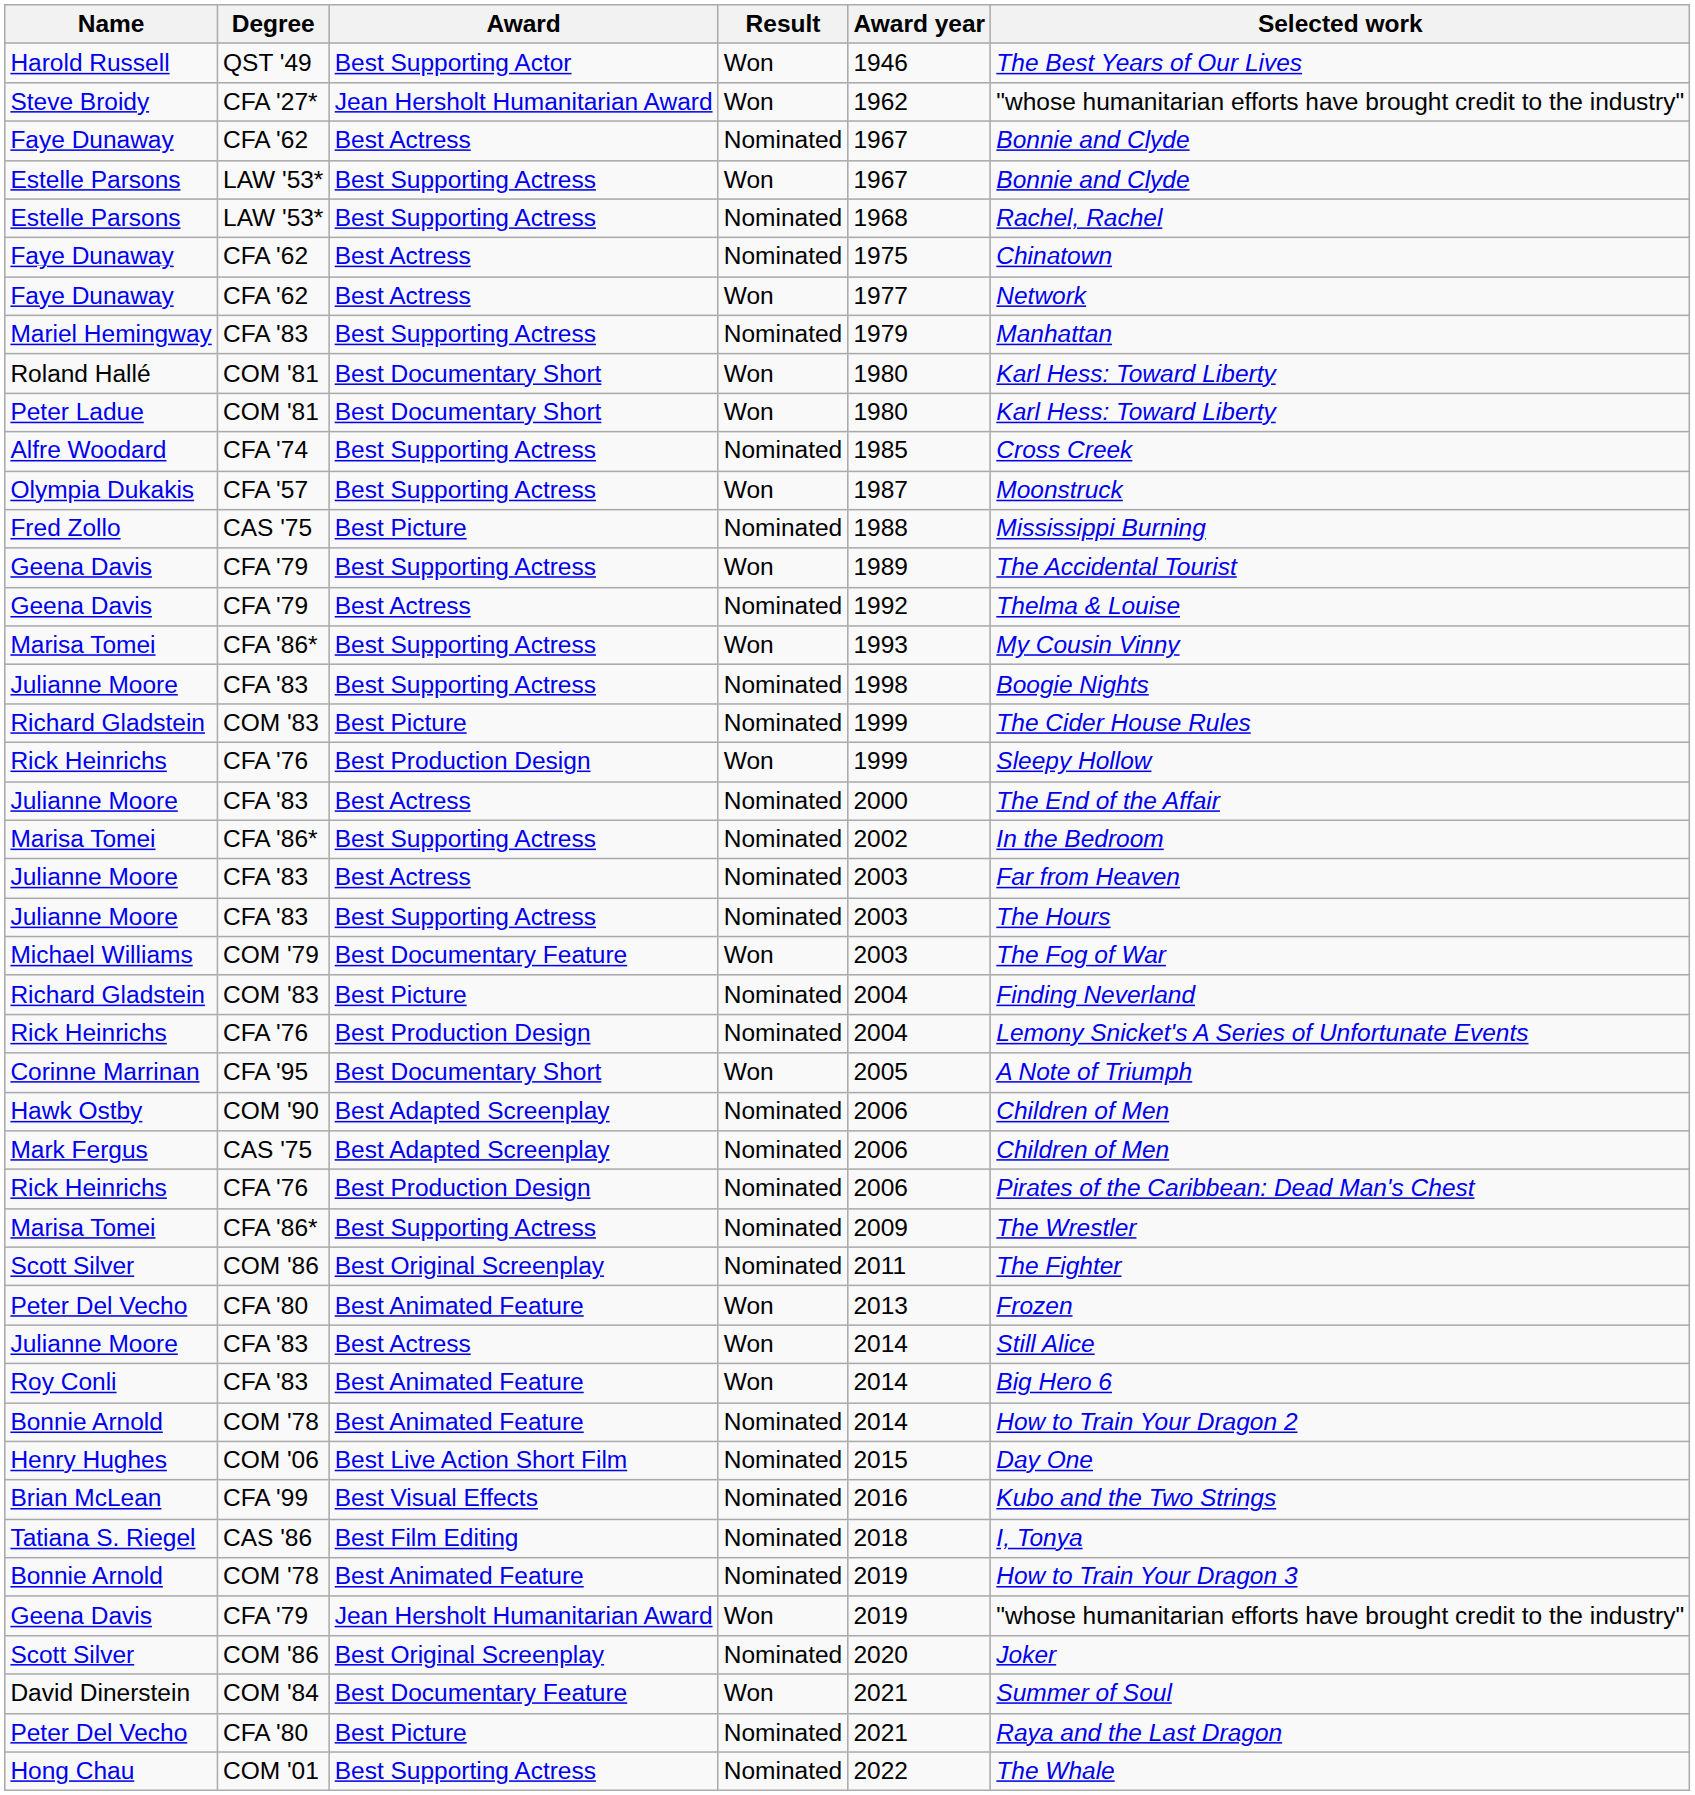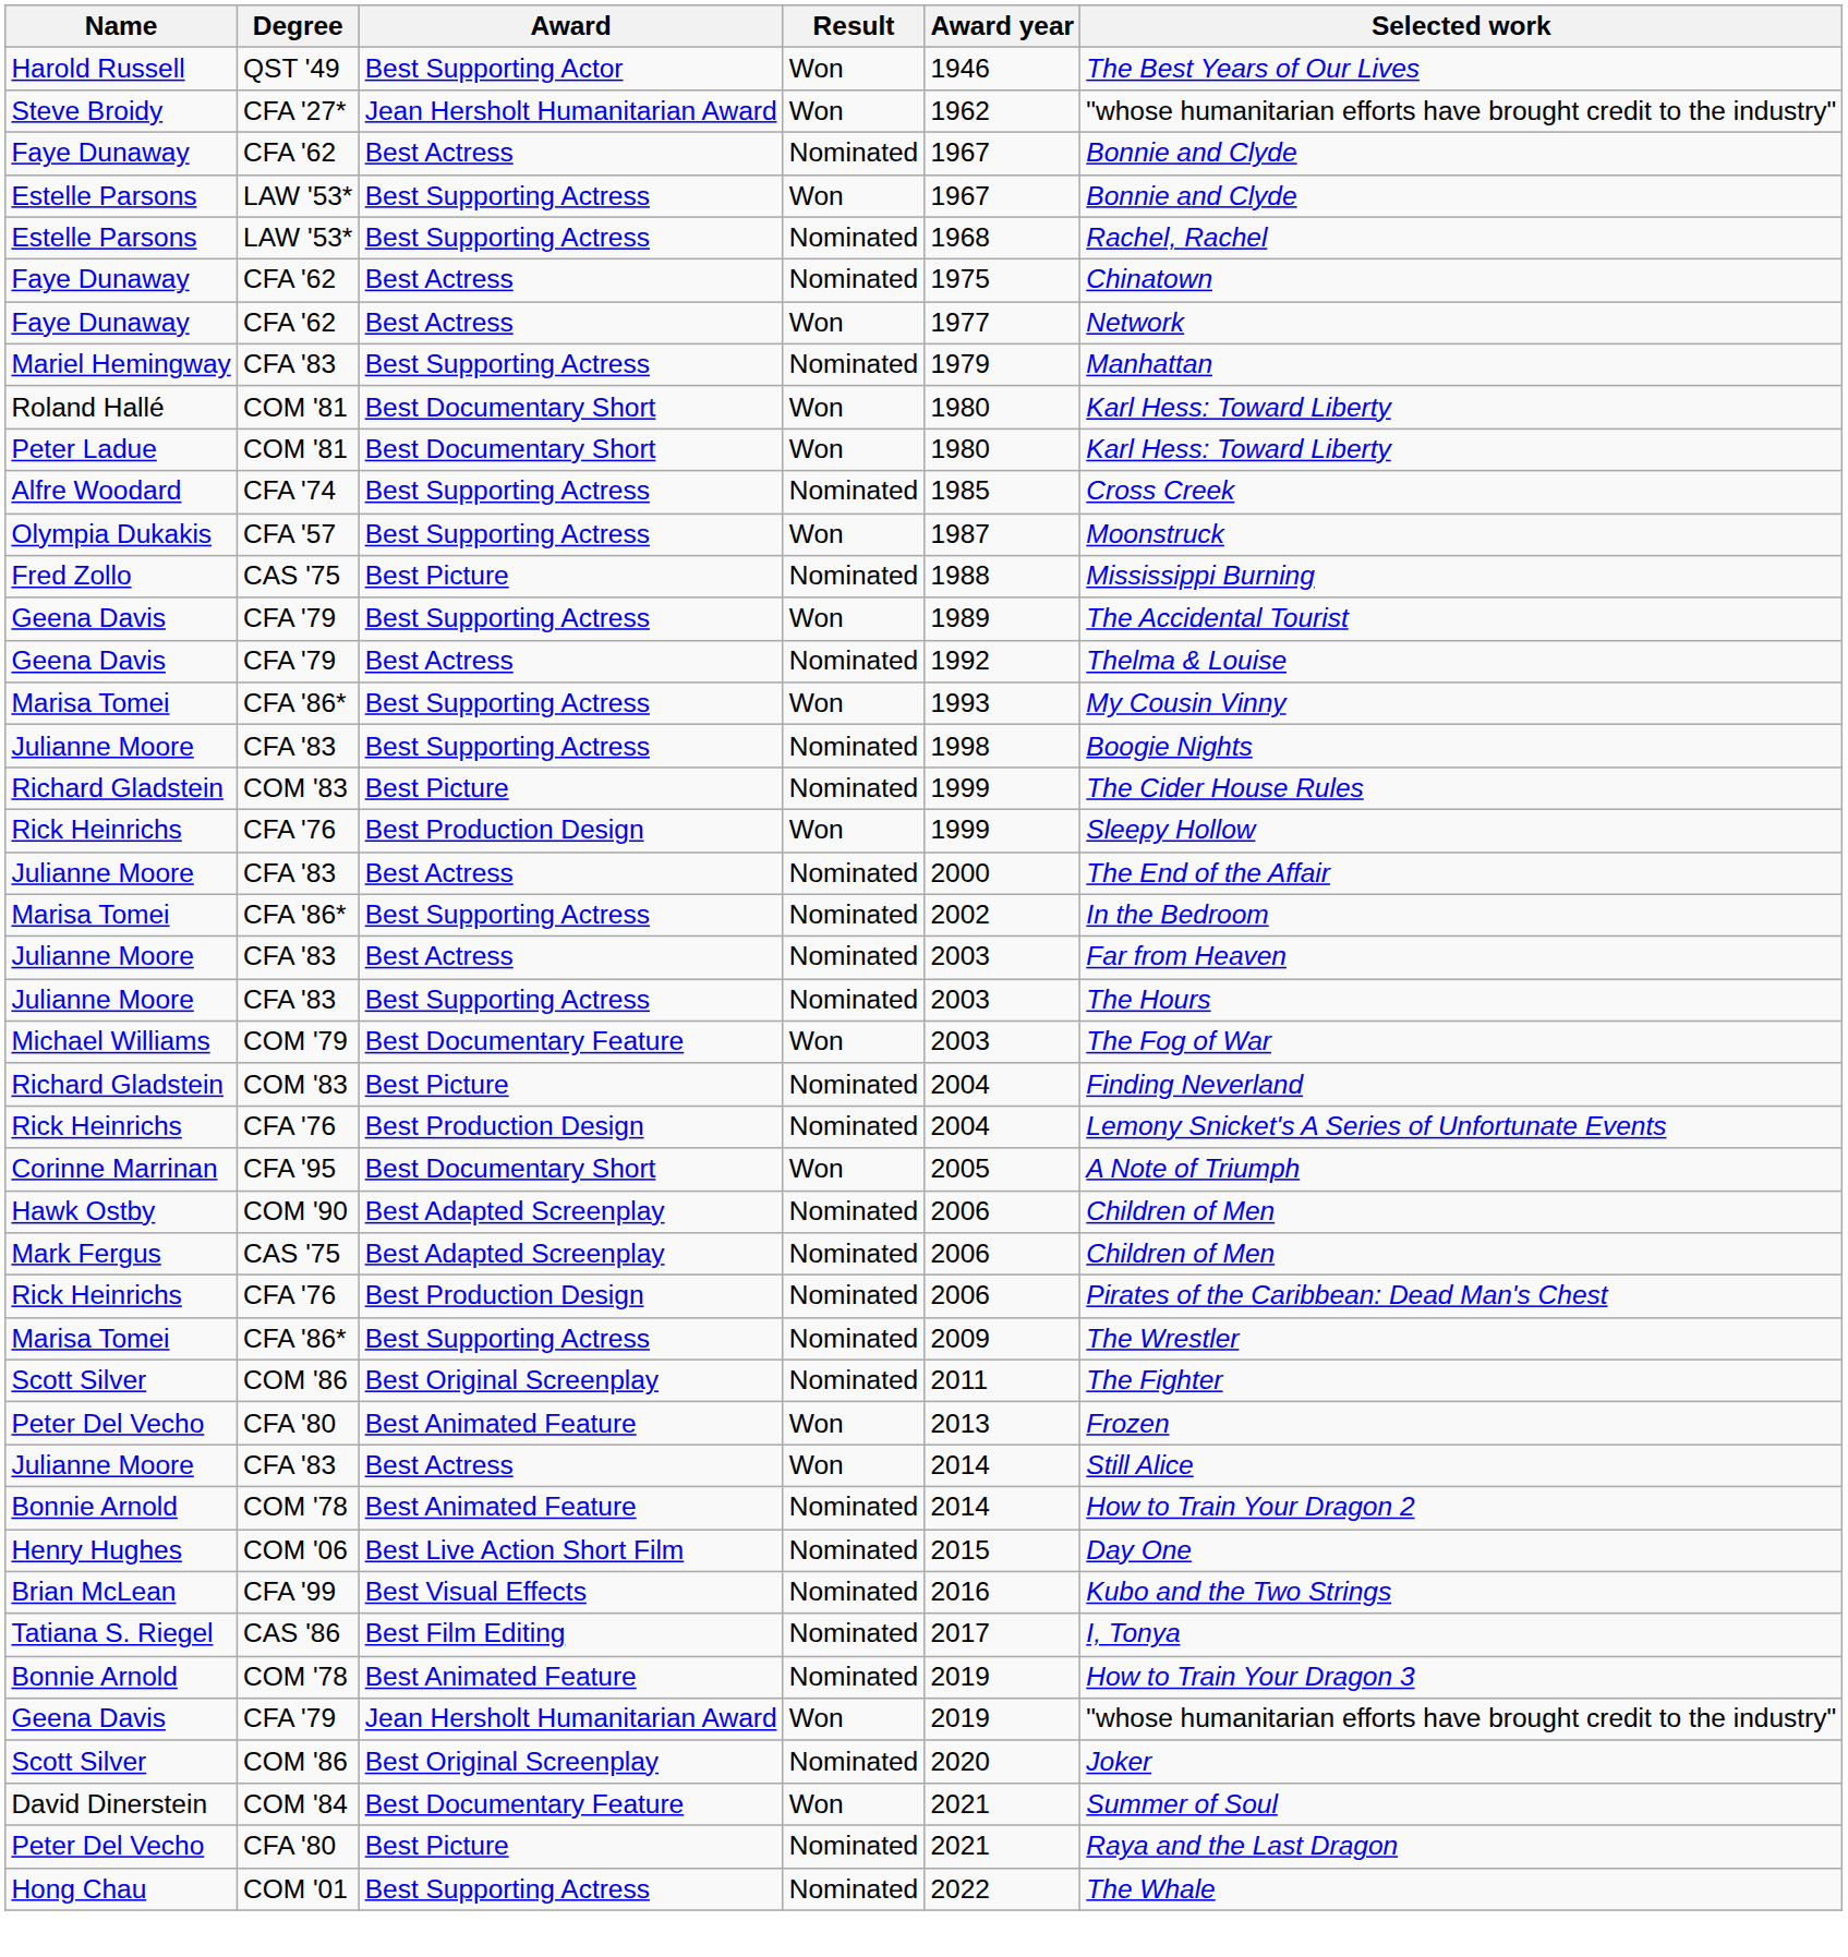 <table class="wikitable sortable">
 <tr>
 <th>Name</th>
 <th>Degree</th>
 <th>Award</th>
 <th>Result</th>
 <th>Award year</th>
 <th>Selected work</th>
 </tr>
 <tr>
 <td><a href='#'>Harold Russell</a></td>
 <td>QST '49</td>
 <td><a href='#'>Best Supporting Actor</a></td>
 <td>Won</td>
 <td>1946</td>
 <td><em><a href='#'>The Best Years of Our Lives</a></em></td>
 </tr>
 <tr>
 <td><a href='#'>Steve Broidy</a></td>
 <td>CFA '27*</td>
 <td><a href='#'>Jean Hersholt Humanitarian Award</a></td>
 <td>Won</td>
 <td>1962</td>
 <td>"whose humanitarian efforts have brought credit to the industry"</td>
 </tr>
 <tr>
 <td><a href='#'>Faye Dunaway</a></td>
 <td>CFA '62</td>
 <td><a href='#'>Best Actress</a></td>
 <td>Nominated</td>
 <td>1967</td>
 <td><em><a href='#'>Bonnie and Clyde</a></em></td>
 </tr>
 <tr>
 <td><a href='#'>Estelle Parsons</a></td>
 <td>LAW '53*</td>
 <td><a href='#'>Best Supporting Actress</a></td>
 <td>Won</td>
 <td>1967</td>
 <td><em><a href='#'>Bonnie and Clyde</a></em></td>
 </tr>
 <tr>
 <td><a href='#'>Estelle Parsons</a></td>
 <td>LAW '53*</td>
 <td><a href='#'>Best Supporting Actress</a></td>
 <td>Nominated</td>
 <td>1968</td>
 <td><em><a href='#'>Rachel, Rachel</a></em></td>
 </tr>
 <tr>
 <td><a href='#'>Faye Dunaway</a></td>
 <td>CFA '62</td>
 <td><a href='#'>Best Actress</a></td>
 <td>Nominated</td>
 <td>1975</td>
 <td><em><a href='#'>Chinatown</a></em></td>
 </tr>
 <tr>
 <td><a href='#'>Faye Dunaway</a></td>
 <td>CFA '62</td>
 <td><a href='#'>Best Actress</a></td>
 <td>Won</td>
 <td>1977</td>
 <td><em><a href='#'>Network</a></em></td>
 </tr>
 <tr>
 <td><a href='#'>Mariel Hemingway</a></td>
 <td>CFA '83</td>
 <td><a href='#'>Best Supporting Actress</a></td>
 <td>Nominated</td>
 <td>1979</td>
 <td><em><a href='#'>Manhattan</a></em></td>
 </tr>
 <tr>
 <td>Roland Hallé</td>
 <td>COM '81</td>
 <td><a href='#'>Best Documentary Short</a></td>
 <td>Won</td>
 <td>1980</td>
 <td><em><a href='#'>Karl Hess: Toward Liberty</a></em></td>
 </tr>
 <tr>
 <td><a href='#'>Peter Ladue</a></td>
 <td>COM '81</td>
 <td><a href='#'>Best Documentary Short</a></td>
 <td>Won</td>
 <td>1980</td>
 <td><em><a href='#'>Karl Hess: Toward Liberty</a></em></td>
 </tr>
 <tr>
 <td><a href='#'>Alfre Woodard</a></td>
 <td>CFA '74</td>
 <td><a href='#'>Best Supporting Actress</a></td>
 <td>Nominated</td>
 <td>1985</td>
 <td><em><a href='#'>Cross Creek</a></em></td>
 </tr>
 <tr>
 <td><a href='#'>Olympia Dukakis</a></td>
 <td>CFA '57</td>
 <td><a href='#'>Best Supporting Actress</a></td>
 <td>Won</td>
 <td>1987</td>
 <td><em><a href='#'>Moonstruck</a></em></td>
 </tr>
 <tr>
 <td><a href='#'>Fred Zollo</a></td>
 <td>CAS '75</td>
 <td><a href='#'>Best Picture</a></td>
 <td>Nominated</td>
 <td>1988</td>
 <td><em><a href='#'>Mississippi Burning</a></em></td>
 </tr>
 <tr>
 <td><a href='#'>Geena Davis</a></td>
 <td>CFA '79</td>
 <td><a href='#'>Best Supporting Actress</a></td>
 <td>Won</td>
 <td>1989</td>
 <td><em><a href='#'>The Accidental Tourist</a></em></td>
 </tr>
 <tr>
 <td><a href='#'>Geena Davis</a></td>
 <td>CFA '79</td>
 <td><a href='#'>Best Actress</a></td>
 <td>Nominated</td>
 <td>1992</td>
 <td><em><a href='#'>Thelma & Louise</a></em></td>
 </tr>
 <tr>
 <td><a href='#'>Marisa Tomei</a></td>
 <td>CFA '86*</td>
 <td><a href='#'>Best Supporting Actress</a></td>
 <td>Won</td>
 <td>1993</td>
 <td><em><a href='#'>My Cousin Vinny</a></em></td>
 </tr>
 <tr>
 <td><a href='#'>Julianne Moore</a></td>
 <td>CFA '83</td>
 <td><a href='#'>Best Supporting Actress</a></td>
 <td>Nominated</td>
 <td>1998</td>
 <td><em><a href='#'>Boogie Nights</a></em></td>
 </tr>
 <tr>
 <td><a href='#'>Richard Gladstein</a></td>
 <td>COM '83</td>
 <td><a href='#'>Best Picture</a></td>
 <td>Nominated</td>
 <td>1999</td>
 <td><em><a href='#'>The Cider House Rules</a></em></td>
 </tr>
 <tr>
 <td><a href='#'>Rick Heinrichs</a></td>
 <td>CFA '76</td>
 <td><a href='#'>Best Production Design</a></td>
 <td>Won</td>
 <td>1999</td>
 <td><em><a href='#'>Sleepy Hollow</a></em></td>
 </tr>
 <tr>
 <td><a href='#'>Julianne Moore</a></td>
 <td>CFA '83</td>
 <td><a href='#'>Best Actress</a></td>
 <td>Nominated</td>
 <td>2000</td>
 <td><em><a href='#'>The End of the Affair</a></em></td>
 </tr>
 <tr>
 <td><a href='#'>Marisa Tomei</a></td>
 <td>CFA '86*</td>
 <td><a href='#'>Best Supporting Actress</a></td>
 <td>Nominated</td>
 <td>2002</td>
 <td><em><a href='#'>In the Bedroom</a></em></td>
 </tr>
 <tr>
 <td><a href='#'>Julianne Moore</a></td>
 <td>CFA '83</td>
 <td><a href='#'>Best Actress</a></td>
 <td>Nominated</td>
 <td>2003</td>
 <td><em><a href='#'>Far from Heaven</a></em></td>
 </tr>
 <tr>
 <td><a href='#'>Julianne Moore</a></td>
 <td>CFA '83</td>
 <td><a href='#'>Best Supporting Actress</a></td>
 <td>Nominated</td>
 <td>2003</td>
 <td><em><a href='#'>The Hours</a></em></td>
 </tr>
 <tr>
 <td><a href='#'>Michael Williams</a></td>
 <td>COM '79</td>
 <td><a href='#'>Best Documentary Feature</a></td>
 <td>Won</td>
 <td>2003</td>
 <td><em><a href='#'>The Fog of War</a></em></td>
 </tr>
 <tr>
 <td><a href='#'>Richard Gladstein</a></td>
 <td>COM '83</td>
 <td><a href='#'>Best Picture</a></td>
 <td>Nominated</td>
 <td>2004</td>
 <td><em><a href='#'>Finding Neverland</a></em></td>
 </tr>
 <tr>
 <td><a href='#'>Rick Heinrichs</a></td>
 <td>CFA '76</td>
 <td><a href='#'>Best Production Design</a></td>
 <td>Nominated</td>
 <td>2004</td>
 <td><em><a href='#'>Lemony Snicket's A Series of Unfortunate Events</a></em></td>
 </tr>
 <tr>
 <td><a href='#'>Corinne Marrinan</a></td>
 <td>CFA '95</td>
 <td><a href='#'>Best Documentary Short</a></td>
 <td>Won</td>
 <td>2005</td>
 <td><em><a href='#'>A Note of Triumph</a></em></td>
 </tr>
 <tr>
 <td><a href='#'>Hawk Ostby</a></td>
 <td>COM '90</td>
 <td><a href='#'>Best Adapted Screenplay</a></td>
 <td>Nominated</td>
 <td>2006</td>
 <td><em><a href='#'>Children of Men</a></em></td>
 </tr>
 <tr>
 <td><a href='#'>Mark Fergus</a></td>
 <td>CAS '75</td>
 <td><a href='#'>Best Adapted Screenplay</a></td>
 <td>Nominated</td>
 <td>2006</td>
 <td><em><a href='#'>Children of Men</a></em></td>
 </tr>
 <tr>
 <td><a href='#'>Rick Heinrichs</a></td>
 <td>CFA '76</td>
 <td><a href='#'>Best Production Design</a></td>
 <td>Nominated</td>
 <td>2006</td>
 <td><em><a href='#'>Pirates of the Caribbean: Dead Man's Chest</a></em></td>
 </tr>
 <tr>
 <td><a href='#'>Marisa Tomei</a></td>
 <td>CFA '86*</td>
 <td><a href='#'>Best Supporting Actress</a></td>
 <td>Nominated</td>
 <td>2009</td>
 <td><em><a href='#'>The Wrestler</a></em></td>
 </tr>
 <tr>
 <td><a href='#'>Scott Silver</a></td>
 <td>COM '86</td>
 <td><a href='#'>Best Original Screenplay</a></td>
 <td>Nominated</td>
 <td>2011</td>
 <td><em><a href='#'>The Fighter</a></em></td>
 </tr>
 <tr>
 <td><a href='#'>Peter Del Vecho</a></td>
 <td>CFA '80</td>
 <td><a href='#'>Best Animated Feature</a></td>
 <td>Won</td>
 <td>2013</td>
 <td><em><a href='#'>Frozen</a></em></td>
 </tr>
 <tr>
 <td><a href='#'>Julianne Moore</a></td>
 <td>CFA '83</td>
 <td><a href='#'>Best Actress</a></td>
 <td>Won</td>
 <td>2014</td>
 <td><em><a href='#'>Still Alice</a></em></td>
 </tr>
 <tr>
-<td><a href='#'>Roy Conli</a></td>
-<td>CFA '83</td>
-<td><a href='#'>Best Animated Feature</a></td>
-<td>Won</td>
-<td>2014</td>
-<td><em><a href='#'>Big Hero 6</a></em></td>
-</tr>
-<tr>
 <td><a href='#'>Bonnie Arnold</a></td>
 <td>COM '78</td>
 <td><a href='#'>Best Animated Feature</a></td>
 <td>Nominated</td>
 <td>2014</td>
 <td><em><a href='#'>How to Train Your Dragon 2</a></em></td>
 </tr>
 <tr>
 <td><a href='#'>Henry Hughes</a></td>
 <td>COM '06</td>
 <td><a href='#'>Best Live Action Short Film</a></td>
 <td>Nominated</td>
 <td>2015</td>
 <td><em><a href='#'>Day One</a></em></td>
 </tr>
 <tr>
 <td><a href='#'>Brian McLean</a></td>
 <td>CFA '99</td>
 <td><a href='#'>Best Visual Effects</a></td>
 <td>Nominated</td>
 <td>2016</td>
 <td><em><a href='#'>Kubo and the Two Strings</a></em></td>
 </tr>
 <tr>
 <td><a href='#'>Tatiana S. Riegel</a></td>
 <td>CAS '86</td>
 <td><a href='#'>Best Film Editing</a></td>
 <td>Nominated</td>
-<td>2018</td>
+<td>2017</td>
 <td><em><a href='#'>I, Tonya</a></em></td>
 </tr>
 <tr>
 <td><a href='#'>Bonnie Arnold</a></td>
 <td>COM '78</td>
 <td><a href='#'>Best Animated Feature</a></td>
 <td>Nominated</td>
 <td>2019</td>
 <td><em><a href='#'>How to Train Your Dragon 3</a></em></td>
 </tr>
 <tr>
 <td><a href='#'>Geena Davis</a></td>
 <td>CFA '79</td>
 <td><a href='#'>Jean Hersholt Humanitarian Award</a></td>
 <td>Won</td>
 <td>2019</td>
 <td>"whose humanitarian efforts have brought credit to the industry"</td>
 </tr>
 <tr>
 <td><a href='#'>Scott Silver</a></td>
 <td>COM '86</td>
 <td><a href='#'>Best Original Screenplay</a></td>
 <td>Nominated</td>
 <td>2020</td>
 <td><em><a href='#'>Joker</a></em></td>
 </tr>
 <tr>
 <td>David Dinerstein</td>
 <td>COM '84</td>
 <td><a href='#'>Best Documentary Feature</a></td>
 <td>Won</td>
 <td>2021</td>
 <td><em><a href='#'>Summer of Soul</a></em></td>
 </tr>
 <tr>
 <td><a href='#'>Peter Del Vecho</a></td>
 <td>CFA '80</td>
 <td><a href='#'>Best Picture</a></td>
 <td>Nominated</td>
 <td>2021</td>
 <td><em><a href='#'>Raya and the Last Dragon</a></em></td>
 </tr>
 <tr>
 <td><a href='#'>Hong Chau</a></td>
 <td>COM '01</td>
 <td><a href='#'>Best Supporting Actress</a></td>
 <td>Nominated</td>
 <td>2022</td>
 <td><em><a href='#'>The Whale</a></em></td>
 </tr>
 </table>
